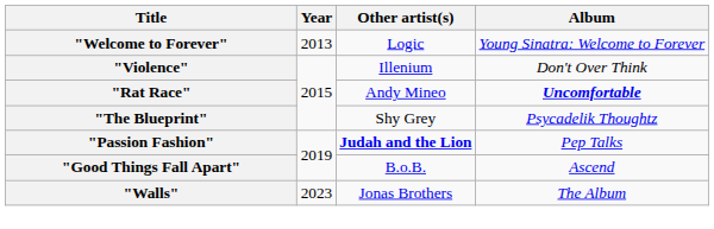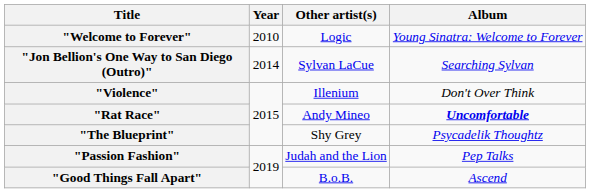 <table class="wikitable plainrowheaders" style="text-align:center;">
 <tr>
 <th scope="col" style="width:18em;">Title</th>
 <th scope="col">Year</th>
 <th scope="col">Other artist(s)</th>
 <th scope="col">Album</th>
 </tr>
 <tr>
 <th scope="row">"Welcome to Forever"</th>
-<td>2013</td>
+<td>2010</td>
 <td><a href='#'>Logic</a></td>
 <td><em><a href='#'>Young Sinatra: Welcome to Forever</a></em></td>
+</tr>
+<tr>
+<th scope="row">"Jon Bellion's One Way to San Diego (Outro)"</th>
+<td>2014</td>
+<td><a href='#'>Sylvan LaCue</a></td>
+<td><em><a href='#'>Searching Sylvan</a></em></td>
 </tr>
 <tr>
 <th scope="row">"Violence"</th>
 <td rowspan="3">2015</td>
 <td><a href='#'>Illenium</a></td>
 <td><em>Don't Over Think</em></td>
 </tr>
 <tr>
 <th scope="row">"Rat Race"</th>
 <td><a href='#'>Andy Mineo</a></td>
 <td><strong><em><a href='#'>Uncomfortable</a></em></strong></td>
 </tr>
 <tr>
 <th scope="row">"The Blueprint"</th>
 <td>Shy Grey</td>
 <td><em><a href='#'>Psycadelik Thoughtz</a></em></td>
 </tr>
 <tr>
 <th scope="row">"Passion Fashion"</th>
 <td rowspan="2">2019</td>
-<td><strong><a href='#'>Judah and the Lion</a></strong></td>
+<td><a href='#'>Judah and the Lion</a></td>
 <td><em><a href='#'>Pep Talks</a></em></td>
 </tr>
 <tr>
 <th scope="row">"Good Things Fall Apart"</th>
 <td><a href='#'>B.o.B.</a></td>
 <td><a href='#'><em>Ascend</em></a></td>
 </tr>
-<tr>
-<th scope="row">"Walls"</th>
-<td>2023</td>
-<td><a href='#'>Jonas Brothers</a></td>
-<td><a href='#'><em>The Album</em></a></td>
-</tr>
 </table>
